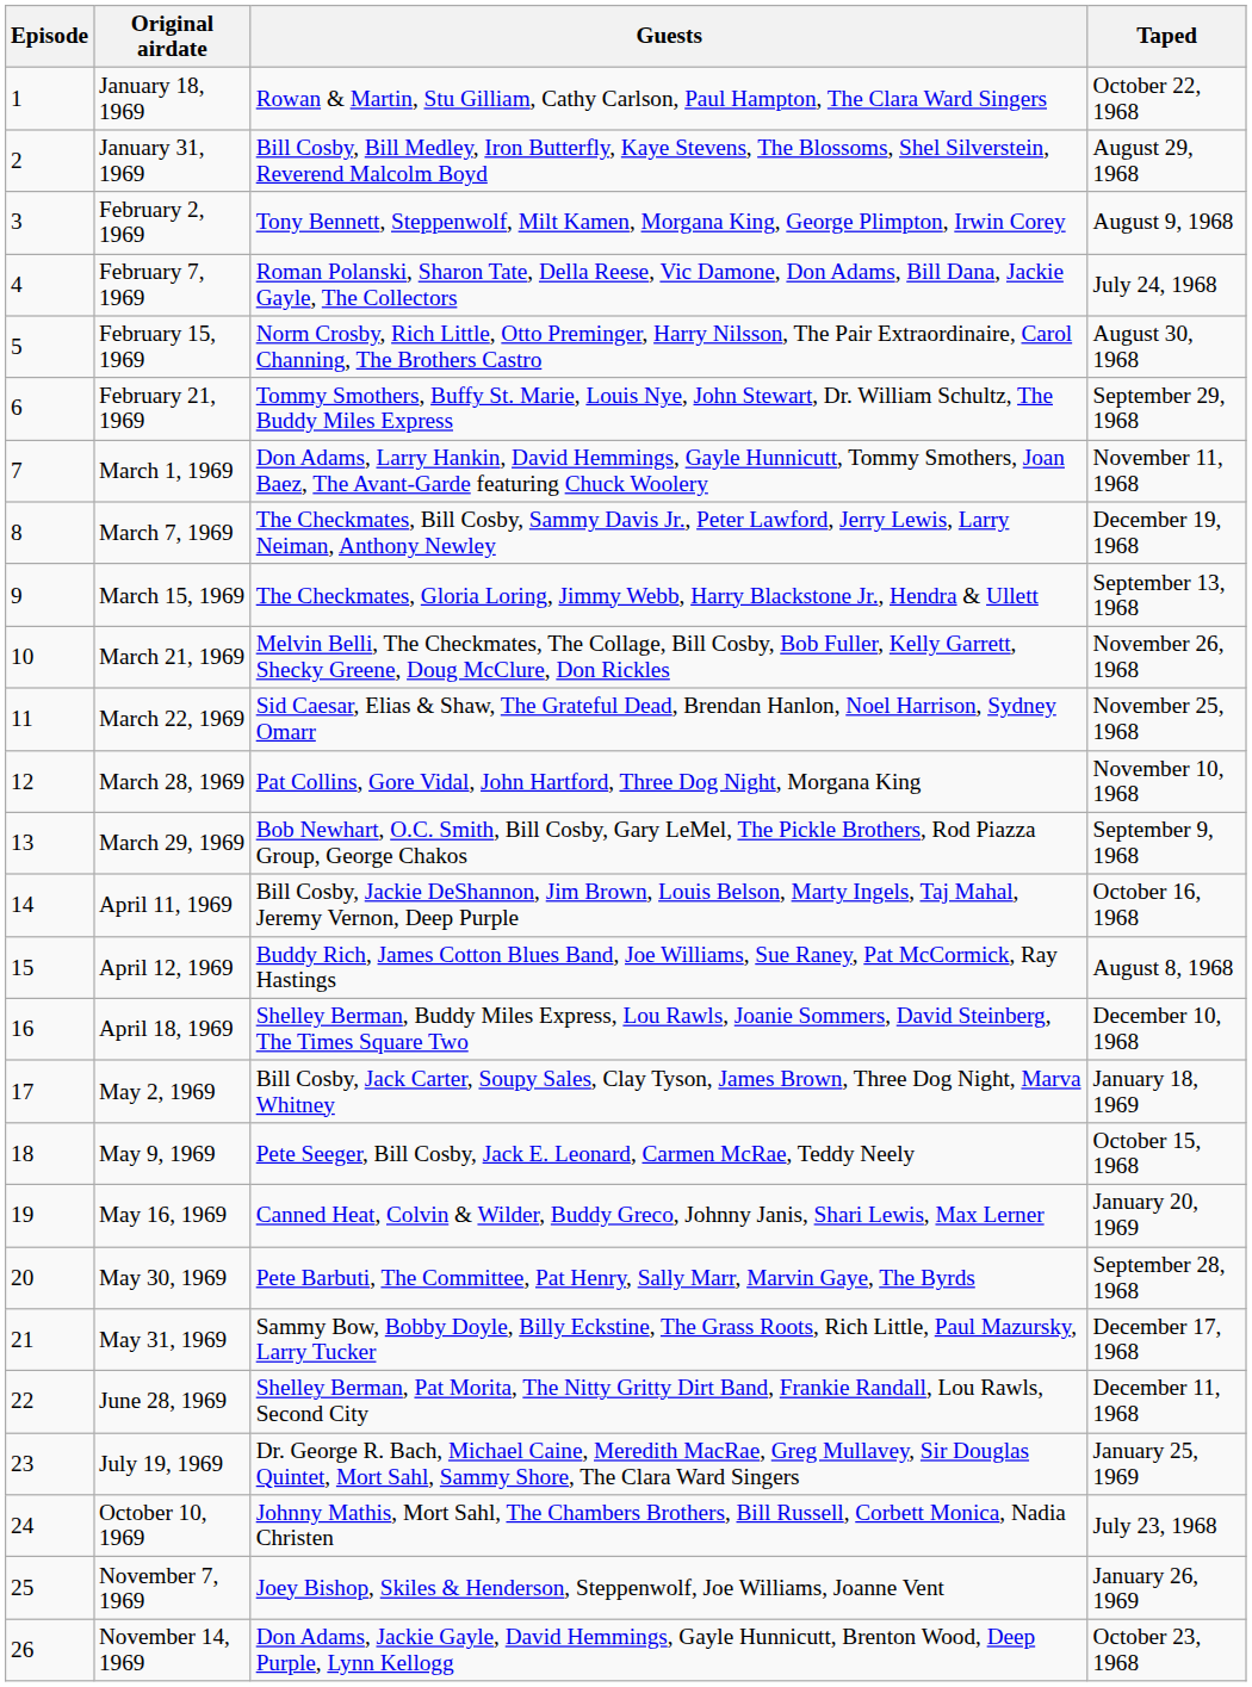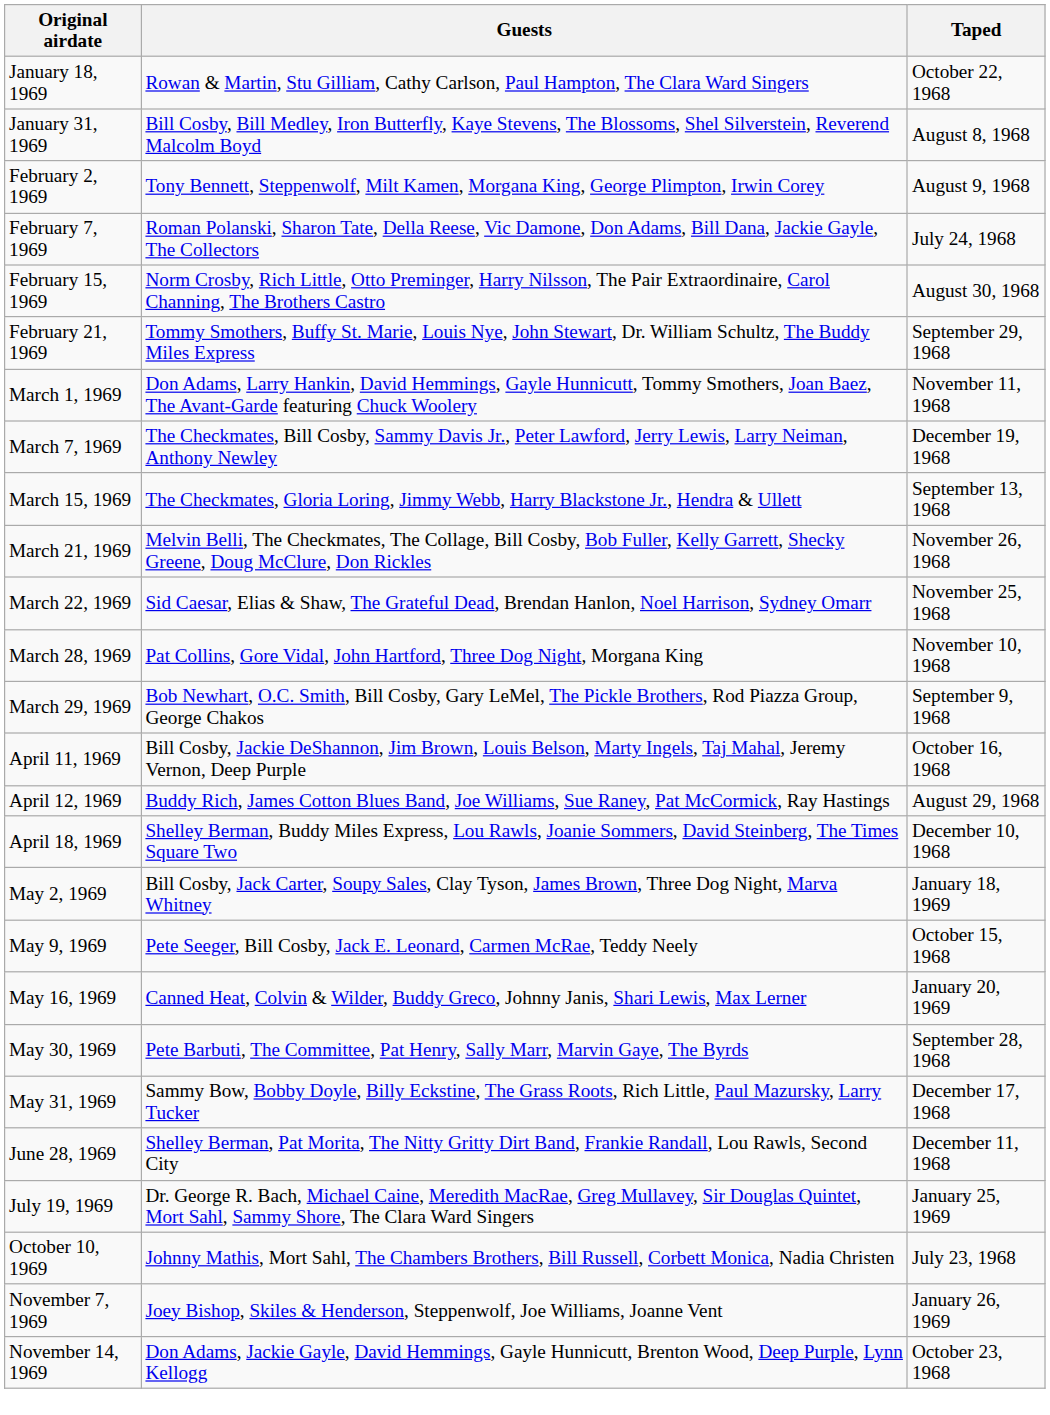 <table class="wikitable">
 <tr>
-<th>Episode</th>
 <th>Original airdate</th>
 <th>Guests</th>
 <th>Taped</th>
 </tr>
 <tr>
-<td>1</td>
 <td>January 18, 1969</td>
 <td><a href='#'>Rowan</a> & <a href='#'>Martin</a>, <a href='#'>Stu Gilliam</a>, Cathy Carlson, <a href='#'>Paul Hampton</a>, <a href='#'>The Clara Ward Singers</a></td>
 <td>October 22, 1968</td>
 </tr>
 <tr>
-<td>2</td>
 <td>January 31, 1969</td>
 <td><a href='#'>Bill Cosby</a>, <a href='#'>Bill Medley</a>, <a href='#'>Iron Butterfly</a>, <a href='#'>Kaye Stevens</a>, <a href='#'>The Blossoms</a>, <a href='#'>Shel Silverstein</a>, <a href='#'>Reverend Malcolm Boyd</a></td>
-<td>August 29, 1968</td>
+<td>August 8, 1968</td>
 </tr>
 <tr>
-<td>3</td>
 <td>February 2, 1969</td>
 <td><a href='#'>Tony Bennett</a>, <a href='#'>Steppenwolf</a>, <a href='#'>Milt Kamen</a>, <a href='#'>Morgana King</a>, <a href='#'>George Plimpton</a>, <a href='#'>Irwin Corey</a></td>
 <td>August 9, 1968</td>
 </tr>
 <tr>
-<td>4</td>
 <td>February 7, 1969</td>
 <td><a href='#'>Roman Polanski</a>, <a href='#'>Sharon Tate</a>, <a href='#'>Della Reese</a>, <a href='#'>Vic Damone</a>, <a href='#'>Don Adams</a>, <a href='#'>Bill Dana</a>, <a href='#'>Jackie Gayle</a>, <a href='#'>The Collectors</a></td>
 <td>July 24, 1968</td>
 </tr>
 <tr>
-<td>5</td>
 <td>February 15, 1969</td>
 <td><a href='#'>Norm Crosby</a>, <a href='#'>Rich Little</a>, <a href='#'>Otto Preminger</a>, <a href='#'>Harry Nilsson</a>, The Pair Extraordinaire, <a href='#'>Carol Channing</a>, <a href='#'>The Brothers Castro</a></td>
 <td>August 30, 1968</td>
 </tr>
 <tr>
-<td>6</td>
 <td>February 21, 1969</td>
 <td><a href='#'>Tommy Smothers</a>, <a href='#'>Buffy St. Marie</a>, <a href='#'>Louis Nye</a>, <a href='#'>John Stewart</a>, Dr. William Schultz, <a href='#'>The Buddy Miles Express</a></td>
 <td>September 29, 1968</td>
 </tr>
 <tr>
-<td>7</td>
 <td>March 1, 1969</td>
 <td><a href='#'>Don Adams</a>, <a href='#'>Larry Hankin</a>, <a href='#'>David Hemmings</a>, <a href='#'>Gayle Hunnicutt</a>, Tommy Smothers, <a href='#'>Joan Baez</a>, <a href='#'>The Avant-Garde</a> featuring <a href='#'>Chuck Woolery</a></td>
 <td>November 11, 1968</td>
 </tr>
 <tr>
-<td>8</td>
 <td>March 7, 1969</td>
 <td><a href='#'>The Checkmates</a>, Bill Cosby, <a href='#'>Sammy Davis Jr.</a>, <a href='#'>Peter Lawford</a>, <a href='#'>Jerry Lewis</a>, <a href='#'>Larry Neiman</a>, <a href='#'>Anthony Newley</a></td>
 <td>December 19, 1968</td>
 </tr>
 <tr>
-<td>9</td>
 <td>March 15, 1969</td>
 <td><a href='#'>The Checkmates</a>, <a href='#'>Gloria Loring</a>, <a href='#'>Jimmy Webb</a>, <a href='#'>Harry Blackstone Jr.</a>, <a href='#'>Hendra</a> & <a href='#'>Ullett</a></td>
 <td>September 13, 1968</td>
 </tr>
 <tr>
-<td>10</td>
 <td>March 21, 1969</td>
 <td><a href='#'>Melvin Belli</a>, The Checkmates, The Collage, Bill Cosby, <a href='#'>Bob Fuller</a>, <a href='#'>Kelly Garrett</a>, <a href='#'>Shecky Greene</a>, <a href='#'>Doug McClure</a>, <a href='#'>Don Rickles</a></td>
 <td>November 26, 1968</td>
 </tr>
 <tr>
-<td>11</td>
 <td>March 22, 1969</td>
 <td><a href='#'>Sid Caesar</a>, Elias & Shaw, <a href='#'>The Grateful Dead</a>, Brendan Hanlon, <a href='#'>Noel Harrison</a>, <a href='#'>Sydney Omarr</a></td>
 <td>November 25, 1968</td>
 </tr>
 <tr>
-<td>12</td>
 <td>March 28, 1969</td>
 <td><a href='#'>Pat Collins</a>, <a href='#'>Gore Vidal</a>, <a href='#'>John Hartford</a>, <a href='#'>Three Dog Night</a>, Morgana King</td>
 <td>November 10, 1968</td>
 </tr>
 <tr>
-<td>13</td>
 <td>March 29, 1969</td>
 <td><a href='#'>Bob Newhart</a>, <a href='#'>O.C. Smith</a>, Bill Cosby, Gary LeMel, <a href='#'>The Pickle Brothers</a>, Rod Piazza Group, George Chakos</td>
 <td>September 9, 1968</td>
 </tr>
 <tr>
-<td>14</td>
 <td>April 11, 1969</td>
 <td>Bill Cosby, <a href='#'>Jackie DeShannon</a>, <a href='#'>Jim Brown</a>, <a href='#'>Louis Belson</a>, <a href='#'>Marty Ingels</a>, <a href='#'>Taj Mahal</a>, Jeremy Vernon, Deep Purple</td>
 <td>October 16, 1968</td>
 </tr>
 <tr>
-<td>15</td>
 <td>April 12, 1969</td>
 <td><a href='#'>Buddy Rich</a>, <a href='#'>James Cotton Blues Band</a>, <a href='#'>Joe Williams</a>, <a href='#'>Sue Raney</a>, <a href='#'>Pat McCormick</a>, Ray Hastings</td>
-<td>August 8, 1968</td>
+<td>August 29, 1968</td>
 </tr>
 <tr>
-<td>16</td>
 <td>April 18, 1969</td>
 <td><a href='#'>Shelley Berman</a>, Buddy Miles Express, <a href='#'>Lou Rawls</a>, <a href='#'>Joanie Sommers</a>, <a href='#'>David Steinberg</a>, <a href='#'>The Times Square Two</a></td>
 <td>December 10, 1968</td>
 </tr>
 <tr>
-<td>17</td>
 <td>May 2, 1969</td>
 <td>Bill Cosby, <a href='#'>Jack Carter</a>, <a href='#'>Soupy Sales</a>, Clay Tyson, <a href='#'>James Brown</a>, Three Dog Night, <a href='#'>Marva Whitney</a></td>
 <td>January 18, 1969</td>
 </tr>
 <tr>
-<td>18</td>
 <td>May 9, 1969</td>
 <td><a href='#'>Pete Seeger</a>, Bill Cosby, <a href='#'>Jack E. Leonard</a>, <a href='#'>Carmen McRae</a>, Teddy Neely</td>
 <td>October 15, 1968</td>
 </tr>
 <tr>
-<td>19</td>
 <td>May 16, 1969</td>
 <td><a href='#'>Canned Heat</a>, <a href='#'>Colvin</a> & <a href='#'>Wilder</a>, <a href='#'>Buddy Greco</a>, Johnny Janis, <a href='#'>Shari Lewis</a>, <a href='#'>Max Lerner</a></td>
 <td>January 20, 1969</td>
 </tr>
 <tr>
-<td>20</td>
 <td>May 30, 1969</td>
 <td><a href='#'>Pete Barbuti</a>, <a href='#'>The Committee</a>, <a href='#'>Pat Henry</a>, <a href='#'>Sally Marr</a>, <a href='#'>Marvin Gaye</a>, <a href='#'>The Byrds</a></td>
 <td>September 28, 1968</td>
 </tr>
 <tr>
-<td>21</td>
 <td>May 31, 1969</td>
 <td>Sammy Bow, <a href='#'>Bobby Doyle</a>, <a href='#'>Billy Eckstine</a>, <a href='#'>The Grass Roots</a>, Rich Little, <a href='#'>Paul Mazursky</a>, <a href='#'>Larry Tucker</a></td>
 <td>December 17, 1968</td>
 </tr>
 <tr>
-<td>22</td>
 <td>June 28, 1969</td>
 <td><a href='#'>Shelley Berman</a>, <a href='#'>Pat Morita</a>, <a href='#'>The Nitty Gritty Dirt Band</a>, <a href='#'>Frankie Randall</a>, Lou Rawls, Second City</td>
 <td>December 11, 1968</td>
 </tr>
 <tr>
-<td>23</td>
 <td>July 19, 1969</td>
 <td>Dr. George R. Bach, <a href='#'>Michael Caine</a>, <a href='#'>Meredith MacRae</a>, <a href='#'>Greg Mullavey</a>, <a href='#'>Sir Douglas Quintet</a>, <a href='#'>Mort Sahl</a>, <a href='#'>Sammy Shore</a>, The Clara Ward Singers</td>
 <td>January 25, 1969</td>
 </tr>
 <tr>
-<td>24</td>
 <td>October 10, 1969</td>
 <td><a href='#'>Johnny Mathis</a>, Mort Sahl, <a href='#'>The Chambers Brothers</a>, <a href='#'>Bill Russell</a>, <a href='#'>Corbett Monica</a>, Nadia Christen</td>
 <td>July 23, 1968</td>
 </tr>
 <tr>
-<td>25</td>
 <td>November 7, 1969</td>
 <td><a href='#'>Joey Bishop</a>, <a href='#'>Skiles & Henderson</a>, Steppenwolf, Joe Williams, Joanne Vent</td>
 <td>January 26, 1969</td>
 </tr>
 <tr>
-<td>26</td>
 <td>November 14, 1969</td>
 <td><a href='#'>Don Adams</a>, <a href='#'>Jackie Gayle</a>, <a href='#'>David Hemmings</a>, Gayle Hunnicutt, Brenton Wood, <a href='#'>Deep Purple</a>, <a href='#'>Lynn Kellogg</a></td>
 <td>October 23, 1968</td>
 </tr>
 </table>
